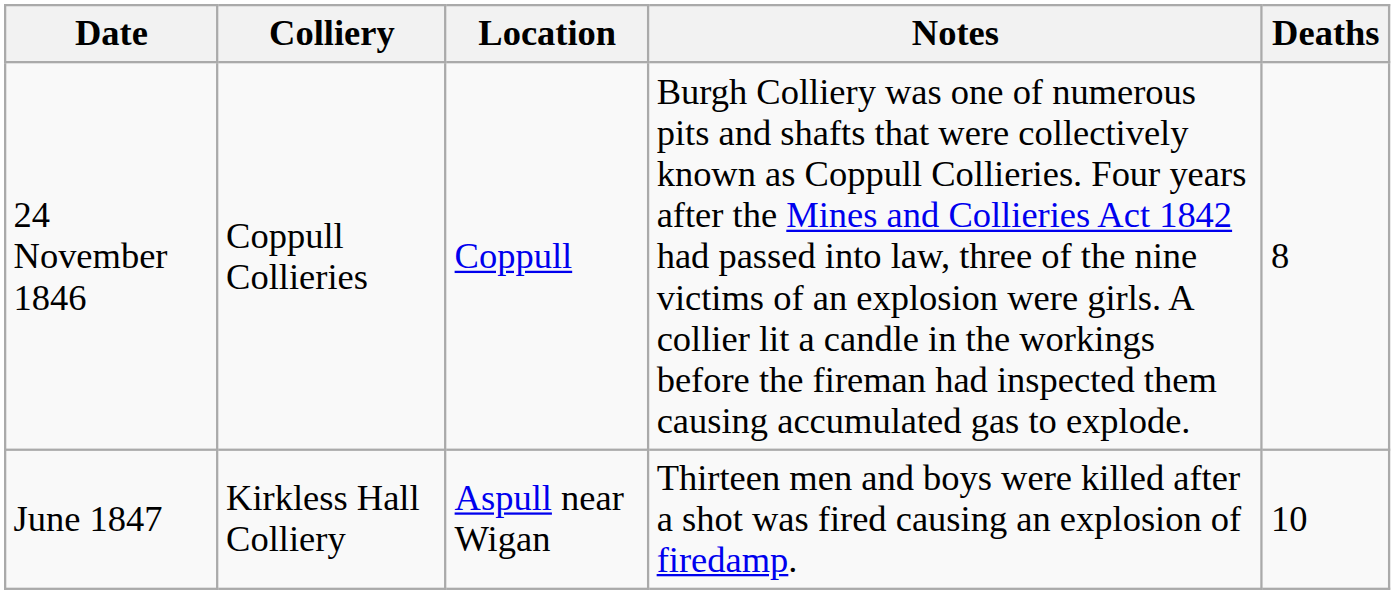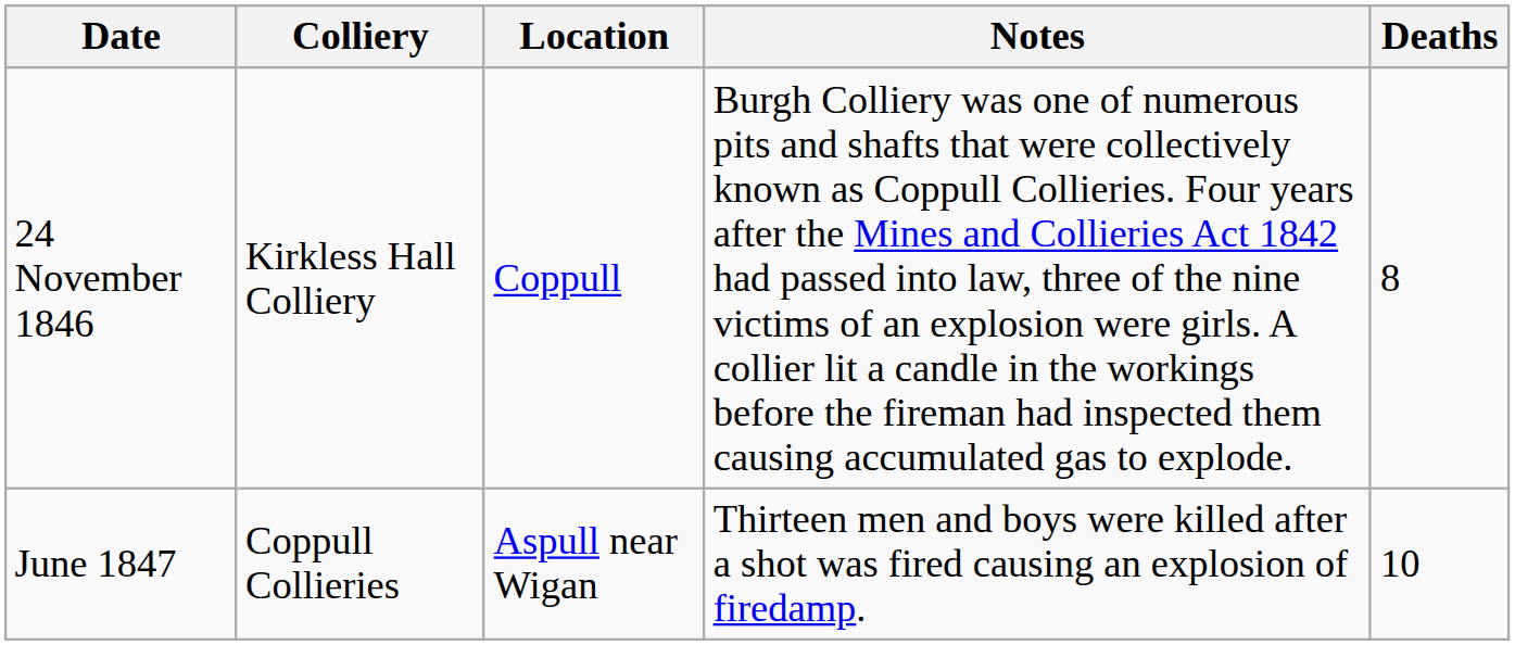 <table class="wikitable">
 <tr>
 <th scope="col"  style="width:120px">Date</th>
 <th scope="col"  style="width:150px">Colliery</th>
 <th scope="col"  style="width:120px">Location</th>
 <th scope="col"  style="width:600px">Notes</th>
 <th scope="col"  style="width:50px">Deaths</th>
 </tr>
 <tr>
 <td>24 November 1846</td>
-<td>Coppull Collieries</td>
+<td>Kirkless Hall Colliery</td>
 <td><a href='#'>Coppull</a></td>
 <td>Burgh Colliery was one of numerous pits and shafts that were collectively known as Coppull Collieries. Four years after the <a href='#'>Mines and Collieries Act 1842</a> had passed into law, three of the nine victims of an explosion were girls. A collier lit a candle in the workings before the fireman had inspected them causing accumulated gas to explode.</td>
 <td>8</td>
 </tr>
 <tr>
 <td>June 1847</td>
-<td>Kirkless Hall Colliery</td>
+<td>Coppull Collieries</td>
 <td><a href='#'>Aspull</a> near Wigan</td>
 <td>Thirteen men and boys were killed after a shot was fired causing an explosion of <a href='#'>firedamp</a>.</td>
 <td>10</td>
 </tr>
 </table>
